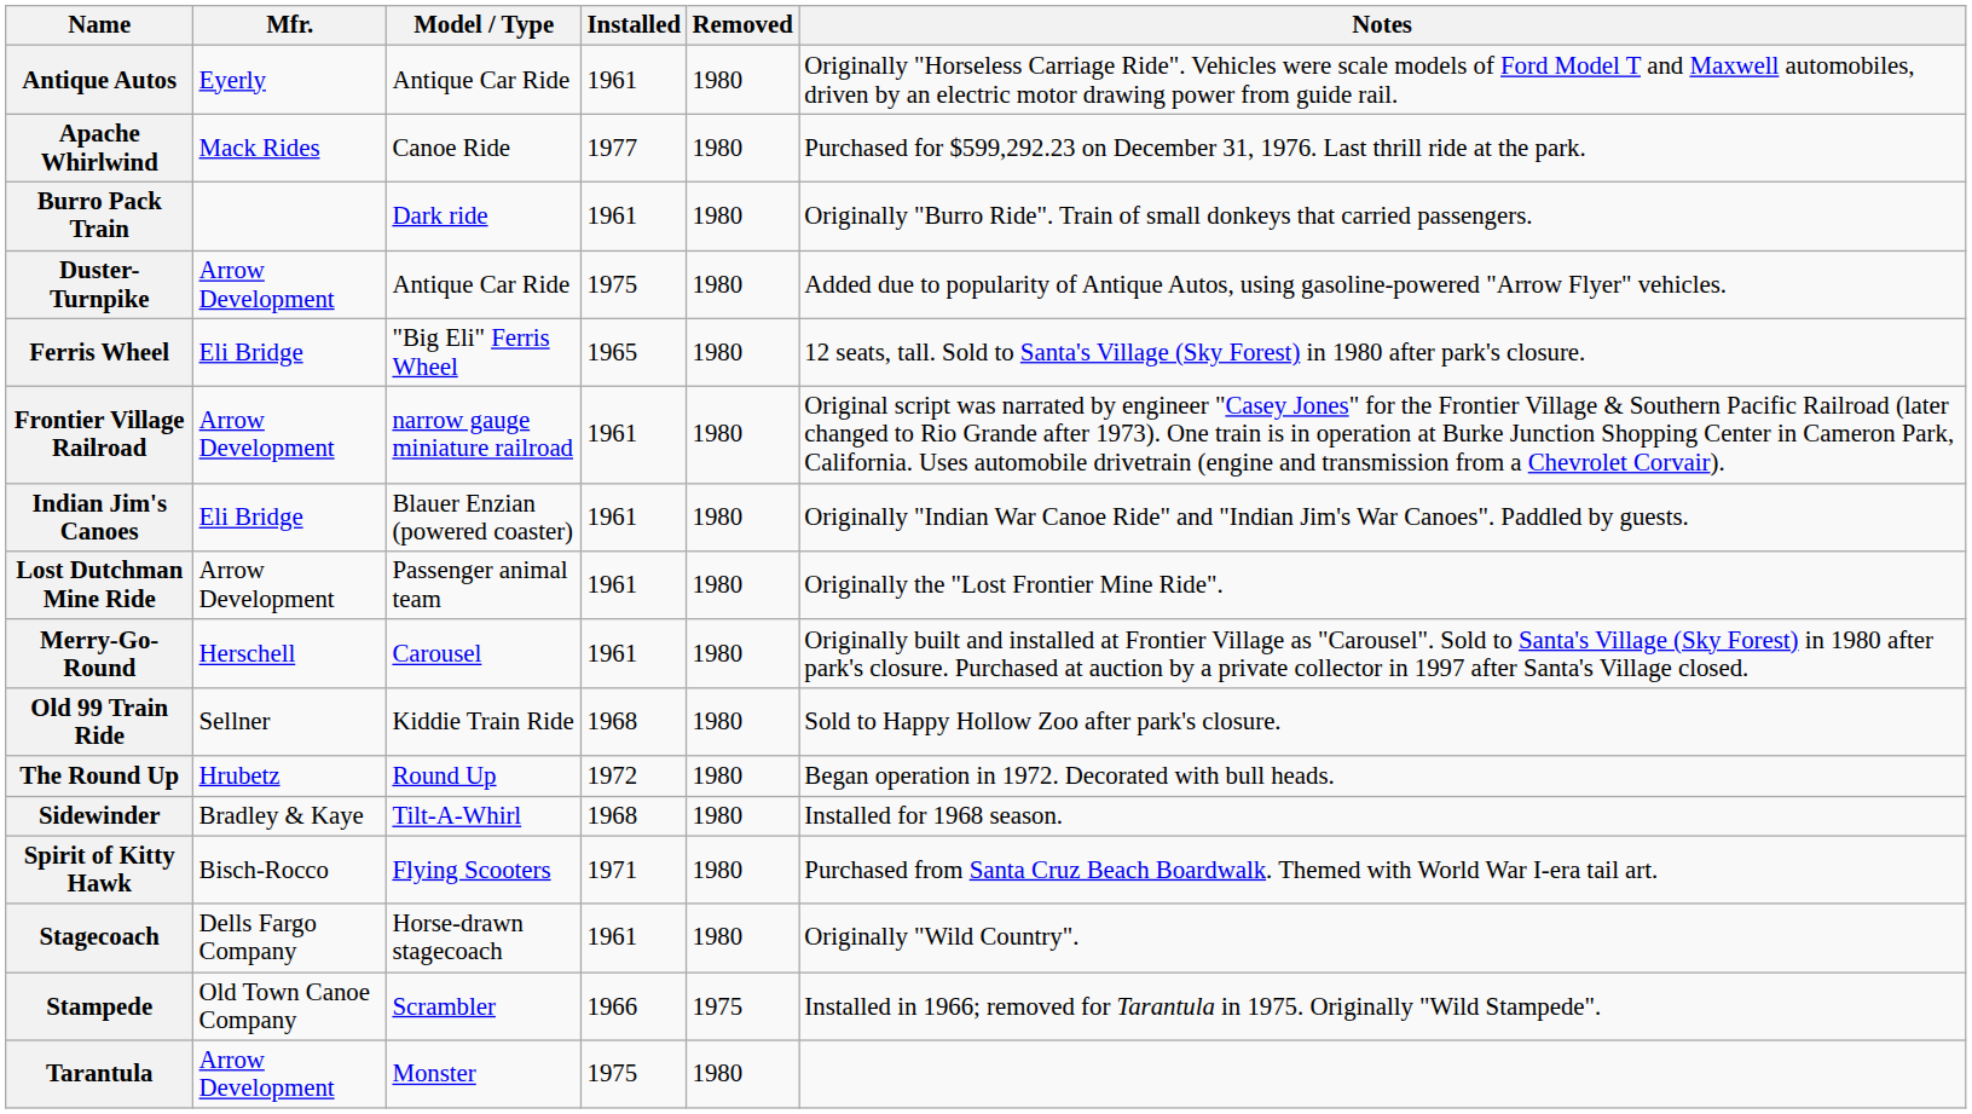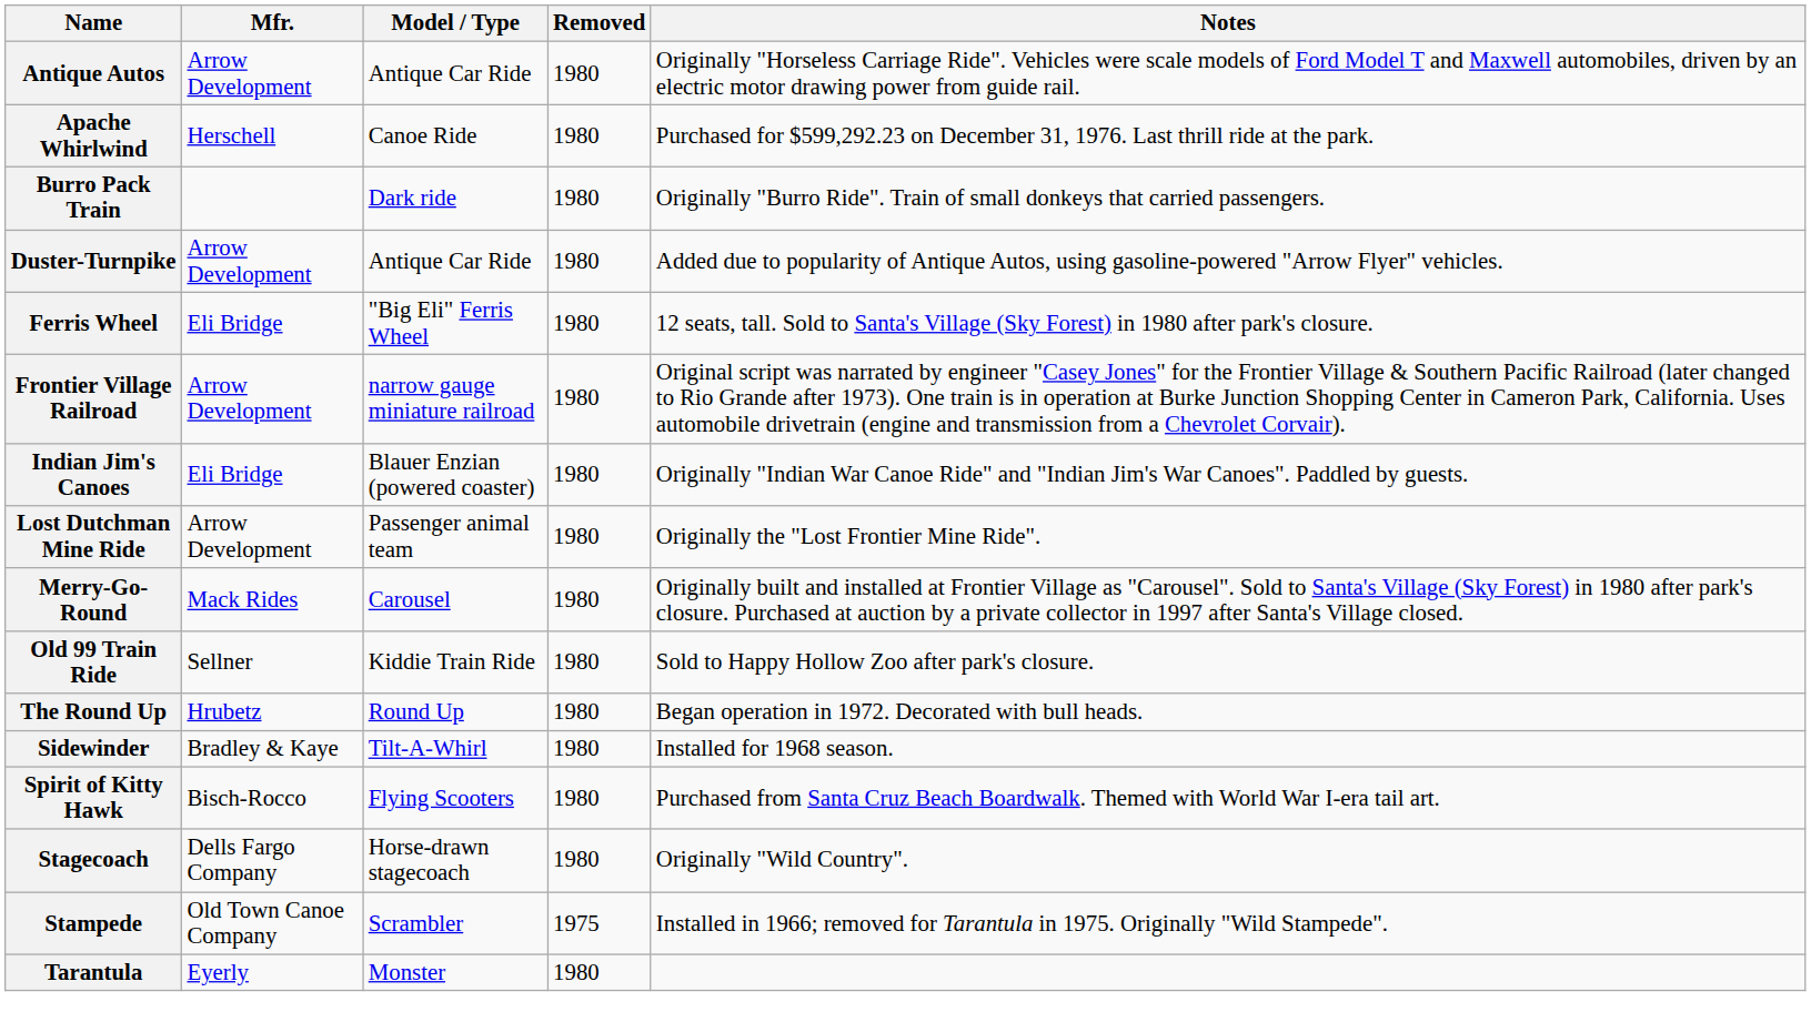 <table class="wikitable sortable" style="font-size:100%;text-align:left;">
 <tr>
 <th>Name</th>
 <th>Mfr.</th>
 <th>Model / Type</th>
-<th>Installed</th>
 <th>Removed</th>
 <th class=unsortable!>Notes</th>
 </tr>
 <tr>
 <th>Antique Autos</th>
-<td><a href='#'>Eyerly</a></td>
+<td><a href='#'>Arrow Development</a></td>
 <td>Antique Car Ride</td>
-<td>1961</td>
 <td>1980</td>
 <td>Originally "Horseless Carriage Ride". Vehicles were scale models of <a href='#'>Ford Model T</a> and <a href='#'>Maxwell</a> automobiles, driven by an electric motor drawing power from guide rail.</td>
 </tr>
 <tr>
 <th>Apache Whirlwind</th>
-<td><a href='#'>Mack Rides</a></td>
+<td><a href='#'>Herschell</a></td>
 <td>Canoe Ride</td>
-<td>1977</td>
 <td>1980</td>
 <td>Purchased for $599,292.23 on December 31, 1976. Last thrill ride at the park.</td>
 </tr>
 <tr>
 <th>Burro Pack Train</th>
 <td></td>
 <td><a href='#'>Dark ride</a></td>
-<td>1961</td>
 <td>1980</td>
 <td>Originally "Burro Ride". Train of small donkeys that carried passengers.</td>
 </tr>
 <tr>
 <th>Duster-Turnpike</th>
 <td><a href='#'>Arrow Development</a></td>
 <td>Antique Car Ride</td>
-<td>1975</td>
 <td>1980</td>
 <td>Added due to popularity of Antique Autos, using gasoline-powered "Arrow Flyer" vehicles.</td>
 </tr>
 <tr>
 <th>Ferris Wheel</th>
 <td><a href='#'>Eli Bridge</a></td>
 <td>"Big Eli" <a href='#'>Ferris Wheel</a></td>
-<td>1965</td>
 <td>1980</td>
 <td>12 seats,  tall. Sold to <a href='#'>Santa's Village (Sky Forest)</a> in 1980 after park's closure.</td>
 </tr>
 <tr>
 <th>Frontier Village Railroad</th>
 <td><a href='#'>Arrow Development</a></td>
 <td> <a href='#'>narrow gauge</a> <a href='#'>miniature railroad</a></td>
-<td>1961</td>
 <td>1980</td>
 <td>Original script was narrated by engineer "<a href='#'>Casey Jones</a>" for the Frontier Village & Southern Pacific Railroad (later changed to Rio Grande after 1973). One train is in operation at Burke Junction Shopping Center in Cameron Park, California. Uses automobile drivetrain (engine and transmission from a <a href='#'>Chevrolet Corvair</a>).</td>
 </tr>
 <tr>
 <th>Indian Jim's Canoes</th>
 <td><a href='#'>Eli Bridge</a></td>
 <td>Blauer Enzian (powered coaster)</td>
-<td>1961</td>
 <td>1980</td>
 <td>Originally "Indian War Canoe Ride" and "Indian Jim's War Canoes". Paddled by guests.</td>
 </tr>
 <tr>
 <th>Lost Dutchman Mine Ride</th>
 <td>Arrow Development</td>
 <td>Passenger animal team</td>
-<td>1961</td>
 <td>1980</td>
 <td>Originally the "Lost Frontier Mine Ride".</td>
 </tr>
 <tr>
 <th>Merry-Go-Round</th>
-<td><a href='#'>Herschell</a></td>
+<td><a href='#'>Mack Rides</a></td>
 <td><a href='#'>Carousel</a></td>
-<td>1961</td>
 <td>1980</td>
 <td>Originally built  and installed at Frontier Village as "Carousel". Sold to <a href='#'>Santa's Village (Sky Forest)</a> in 1980 after park's closure. Purchased at auction by a private collector in 1997 after Santa's Village closed.</td>
 </tr>
 <tr>
 <th>Old 99 Train Ride</th>
 <td>Sellner</td>
 <td>Kiddie Train Ride</td>
-<td>1968</td>
 <td>1980</td>
 <td> Sold to Happy Hollow Zoo after park's closure.</td>
 </tr>
 <tr>
 <th data-sort-value="Round Up, The">The Round Up</th>
 <td><a href='#'>Hrubetz</a></td>
 <td><a href='#'>Round Up</a></td>
-<td>1972</td>
 <td>1980</td>
 <td>Began operation in 1972. Decorated with bull heads.</td>
 </tr>
 <tr>
 <th>Sidewinder</th>
 <td>Bradley & Kaye</td>
 <td><a href='#'>Tilt-A-Whirl</a></td>
-<td>1968</td>
 <td>1980</td>
 <td>Installed for 1968 season. </td>
 </tr>
 <tr>
 <th>Spirit of Kitty Hawk</th>
 <td>Bisch-Rocco</td>
 <td><a href='#'>Flying Scooters</a></td>
-<td>1971</td>
 <td>1980</td>
 <td>Purchased from <a href='#'>Santa Cruz Beach Boardwalk</a>. Themed with World War I-era tail art.</td>
 </tr>
 <tr>
 <th>Stagecoach</th>
 <td>Dells Fargo Company</td>
 <td>Horse-drawn stagecoach</td>
-<td>1961</td>
 <td>1980</td>
 <td>Originally "Wild Country".</td>
 </tr>
 <tr>
 <th>Stampede</th>
 <td>Old Town Canoe Company</td>
 <td><a href='#'>Scrambler</a></td>
-<td>1966</td>
 <td>1975</td>
 <td>Installed in 1966; removed for <em>Tarantula</em> in 1975. Originally "Wild Stampede".</td>
 </tr>
 <tr>
 <th>Tarantula</th>
-<td><a href='#'>Arrow Development</a></td>
+<td><a href='#'>Eyerly</a></td>
 <td><a href='#'>Monster</a></td>
-<td>1975</td>
 <td>1980</td>
 <td></td>
 </tr>
 </table>
